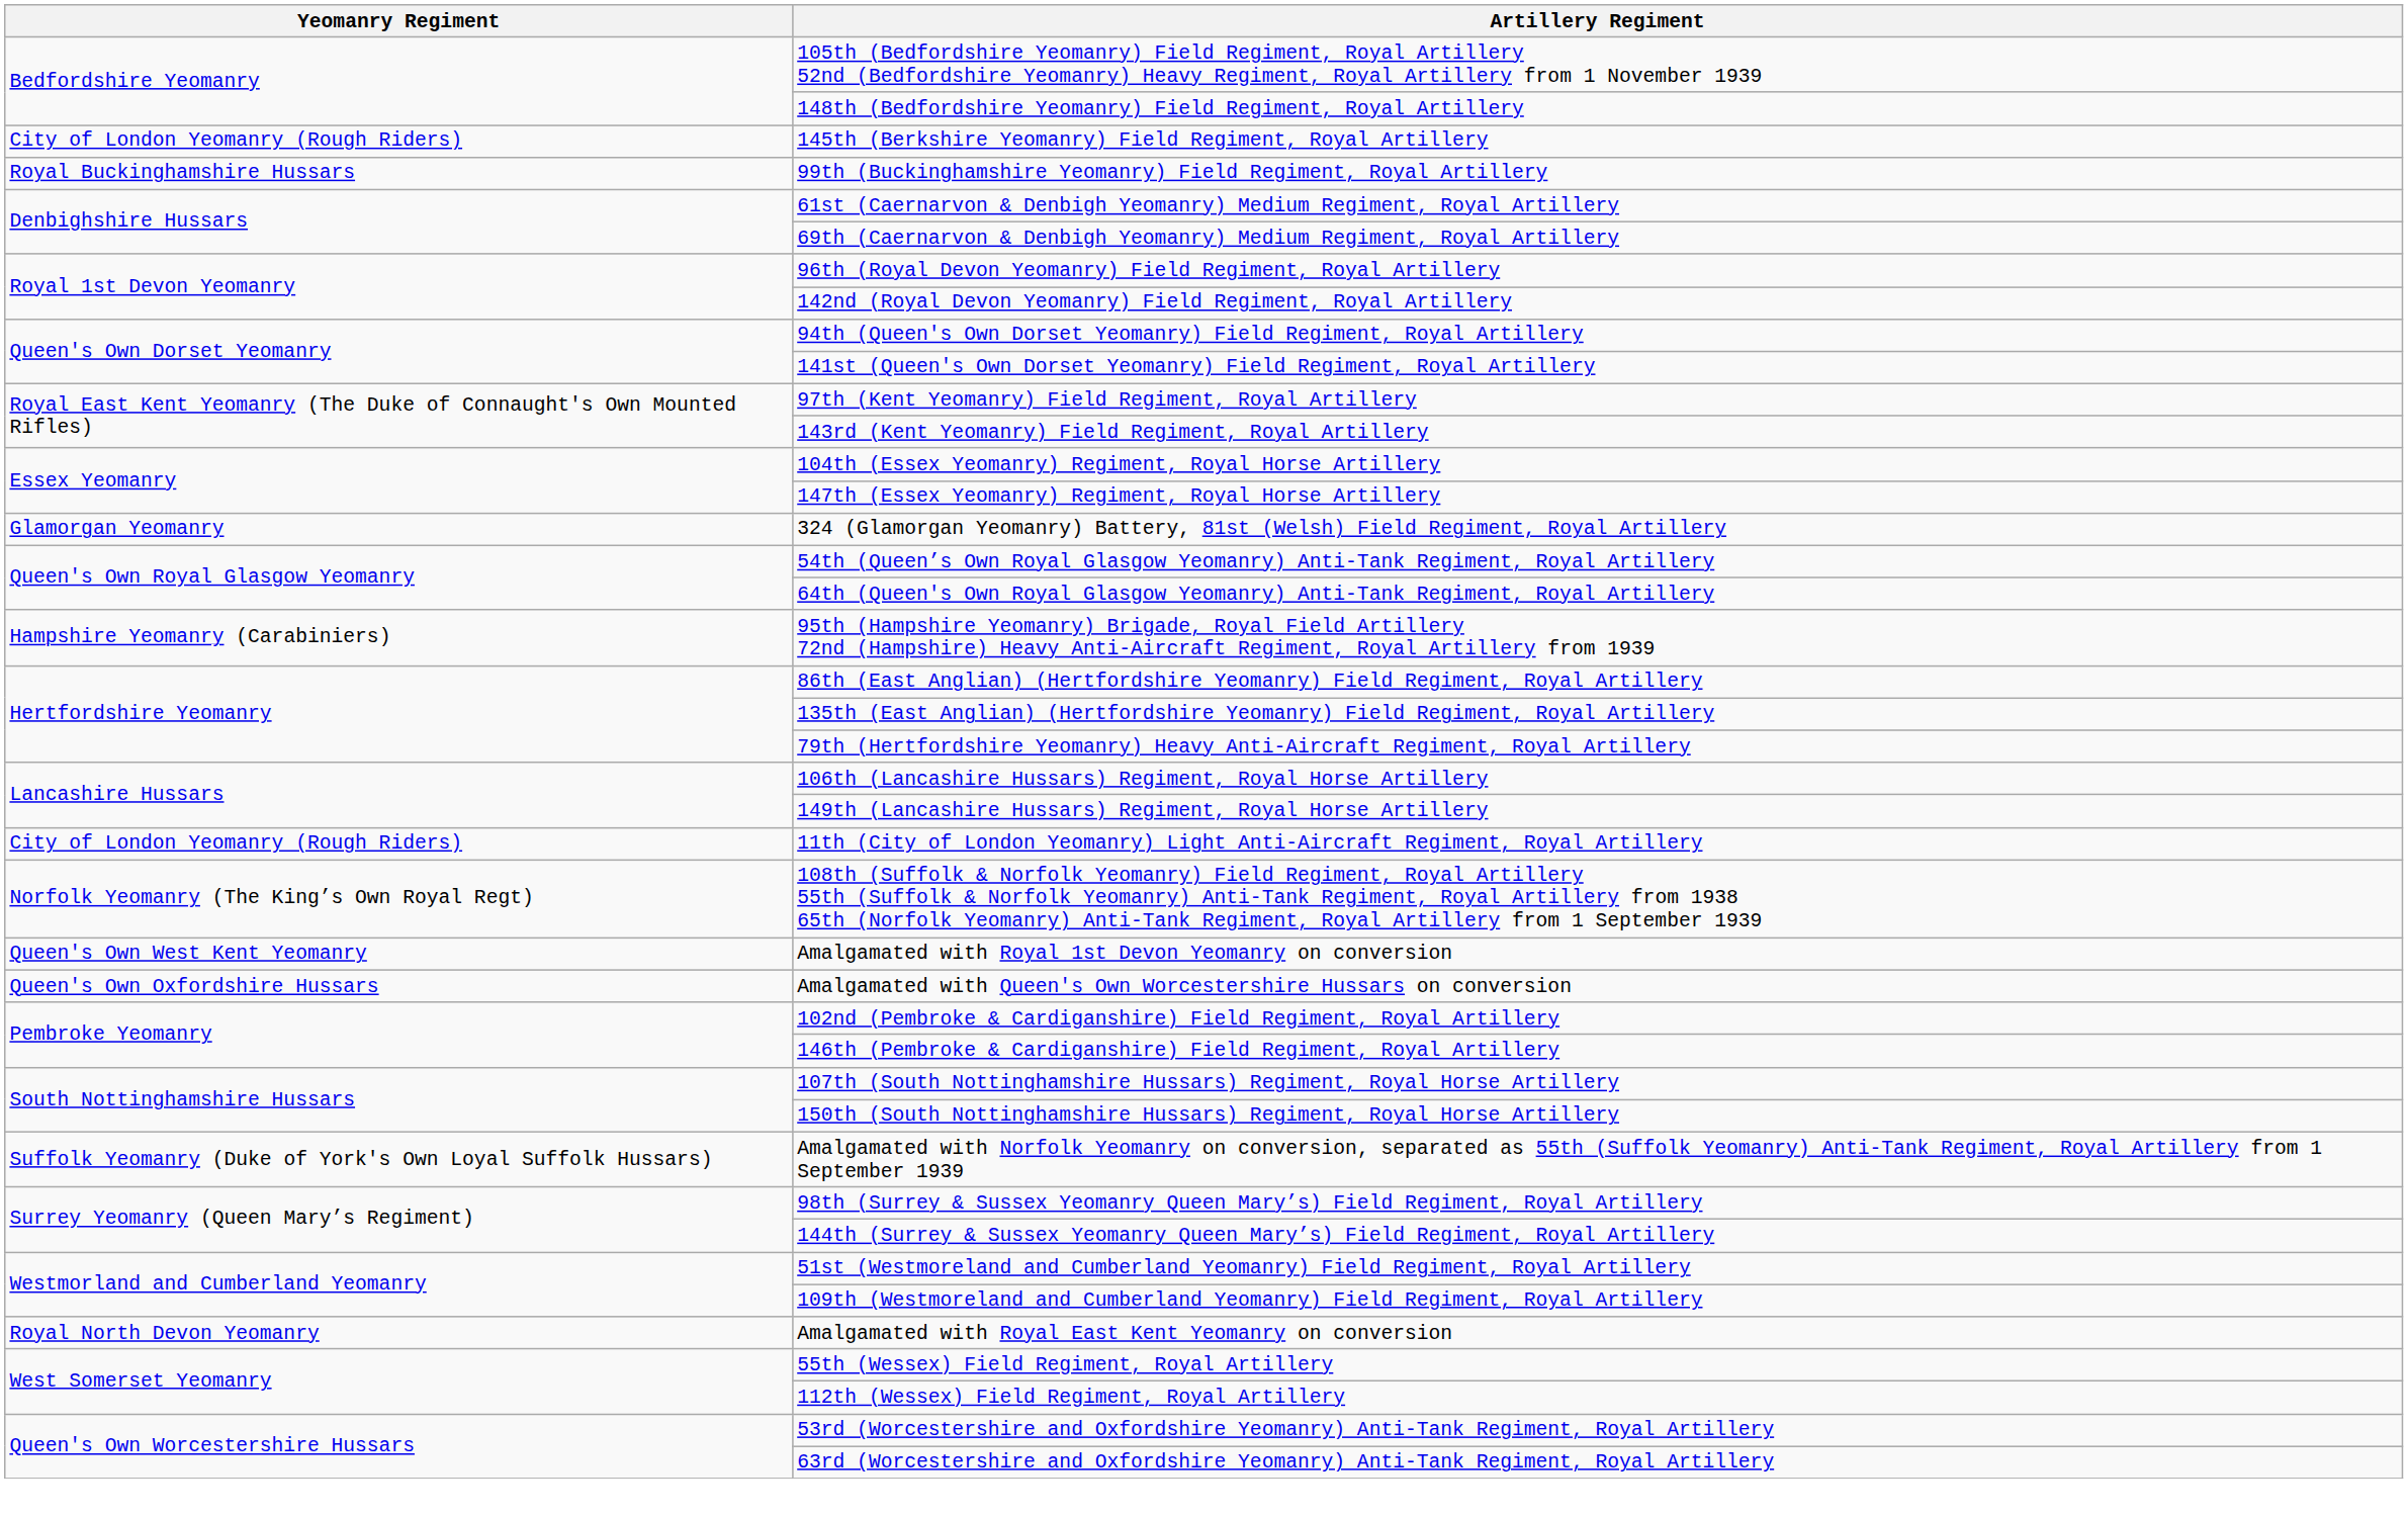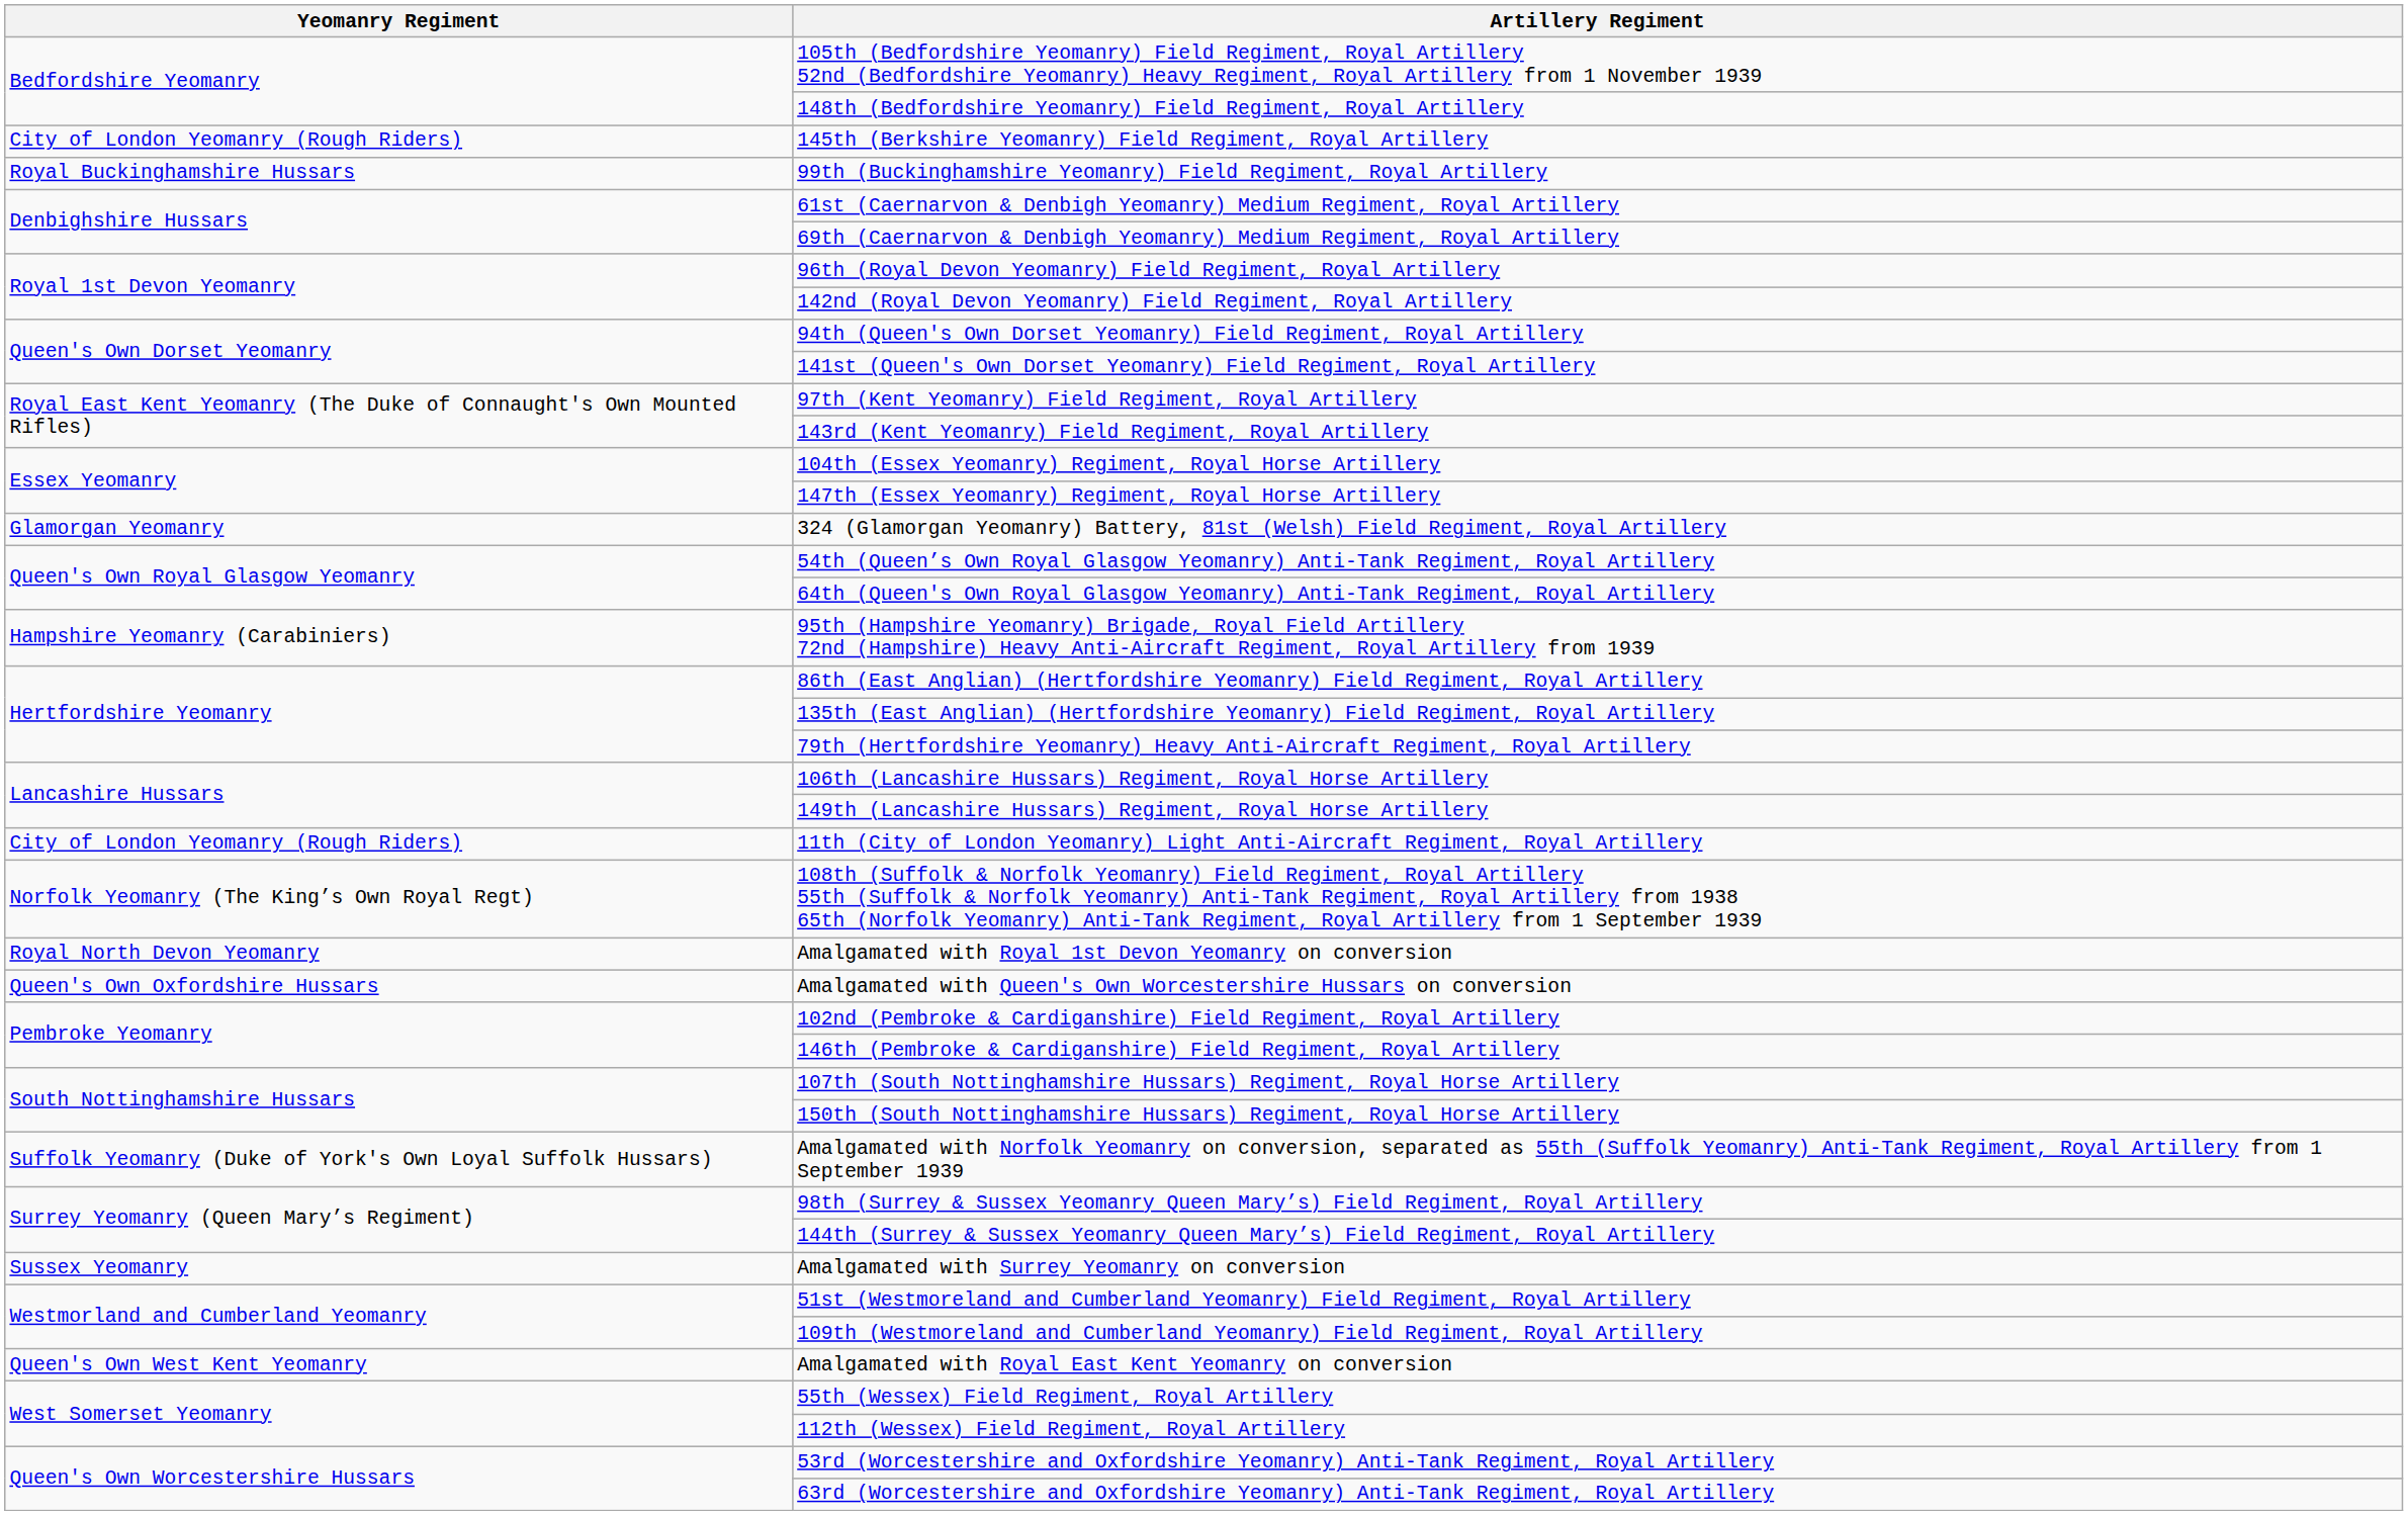 <table class="wikitable sortable">
 <tr>
 <th>Yeomanry Regiment</th>
 <th>Artillery Regiment</th>
 </tr>
 <tr>
 <td rowspan=2><a href='#'>Bedfordshire Yeomanry</a></td>
 <td><a href='#'>105th (Bedfordshire Yeomanry) Field Regiment, Royal Artillery</a><br><a href='#'>52nd (Bedfordshire Yeomanry) Heavy Regiment, Royal Artillery</a> from 1 November 1939</td>
 </tr>
 <tr>
 <td><a href='#'>148th (Bedfordshire Yeomanry) Field Regiment, Royal Artillery</a></td>
 </tr>
 <tr>
 <td><a href='#'>City of London Yeomanry (Rough Riders)</a></td>
 <td><a href='#'>145th (Berkshire Yeomanry) Field Regiment, Royal Artillery</a></td>
 </tr>
 <tr>
 <td><a href='#'>Royal Buckinghamshire Hussars</a></td>
 <td><a href='#'>99th (Buckinghamshire Yeomanry) Field Regiment, Royal Artillery</a></td>
 </tr>
 <tr>
 <td rowspan=2><a href='#'>Denbighshire Hussars</a></td>
 <td><a href='#'>61st (Caernarvon & Denbigh Yeomanry) Medium Regiment, Royal Artillery</a></td>
 </tr>
 <tr>
 <td><a href='#'>69th (Caernarvon & Denbigh Yeomanry) Medium Regiment, Royal Artillery</a></td>
 </tr>
 <tr>
 <td rowspan=2><a href='#'>Royal 1st Devon Yeomanry</a></td>
 <td><a href='#'>96th (Royal Devon Yeomanry) Field Regiment, Royal Artillery</a></td>
 </tr>
 <tr>
 <td><a href='#'>142nd (Royal Devon Yeomanry) Field Regiment, Royal Artillery</a></td>
 </tr>
 <tr>
 <td rowspan=2><a href='#'>Queen's Own Dorset Yeomanry</a></td>
 <td><a href='#'>94th (Queen's Own Dorset Yeomanry) Field Regiment, Royal Artillery</a></td>
 </tr>
 <tr>
 <td><a href='#'>141st (Queen's Own Dorset Yeomanry) Field Regiment, Royal Artillery</a></td>
 </tr>
 <tr>
 <td rowspan=2><a href='#'>Royal East Kent Yeomanry</a> (The Duke of Connaught's Own Mounted Rifles)</td>
 <td><a href='#'>97th (Kent Yeomanry) Field Regiment, Royal Artillery</a></td>
 </tr>
 <tr>
 <td><a href='#'>143rd (Kent Yeomanry) Field Regiment, Royal Artillery</a></td>
 </tr>
 <tr>
 <td rowspan=2><a href='#'>Essex Yeomanry</a></td>
 <td><a href='#'>104th (Essex Yeomanry) Regiment, Royal Horse Artillery</a></td>
 </tr>
 <tr>
 <td><a href='#'>147th (Essex Yeomanry) Regiment, Royal Horse Artillery</a></td>
 </tr>
 <tr>
 <td><a href='#'>Glamorgan Yeomanry</a></td>
 <td>324 (Glamorgan Yeomanry) Battery, <a href='#'>81st (Welsh) Field Regiment, Royal Artillery</a></td>
 </tr>
 <tr>
 <td rowspan=2><a href='#'>Queen's Own Royal Glasgow Yeomanry</a></td>
 <td><a href='#'>54th (Queen’s Own Royal Glasgow Yeomanry) Anti-Tank Regiment, Royal Artillery</a></td>
 </tr>
 <tr>
 <td><a href='#'>64th (Queen's Own Royal Glasgow Yeomanry) Anti-Tank Regiment, Royal Artillery</a></td>
 </tr>
 <tr>
 <td><a href='#'>Hampshire Yeomanry</a> (Carabiniers)</td>
 <td><a href='#'>95th (Hampshire Yeomanry) Brigade, Royal Field Artillery</a><br><a href='#'>72nd (Hampshire) Heavy Anti-Aircraft Regiment, Royal Artillery</a> from 1939</td>
 </tr>
 <tr>
 <td rowspan=3><a href='#'>Hertfordshire Yeomanry</a></td>
 <td><a href='#'>86th (East Anglian) (Hertfordshire Yeomanry) Field Regiment, Royal Artillery</a></td>
 </tr>
 <tr>
 <td><a href='#'>135th (East Anglian) (Hertfordshire Yeomanry) Field Regiment, Royal Artillery</a></td>
 </tr>
 <tr>
 <td><a href='#'>79th (Hertfordshire Yeomanry) Heavy Anti-Aircraft Regiment, Royal Artillery</a></td>
 </tr>
 <tr>
 <td rowspan=2><a href='#'>Lancashire Hussars</a></td>
 <td><a href='#'>106th (Lancashire Hussars) Regiment, Royal Horse Artillery</a></td>
 </tr>
 <tr>
 <td><a href='#'>149th (Lancashire Hussars) Regiment, Royal Horse Artillery</a></td>
 </tr>
 <tr>
 <td><a href='#'>City of London Yeomanry (Rough Riders)</a></td>
 <td><a href='#'>11th (City of London Yeomanry) Light Anti-Aircraft Regiment, Royal Artillery</a></td>
 </tr>
 <tr>
 <td><a href='#'>Norfolk Yeomanry</a> (The King’s Own Royal Regt)</td>
 <td><a href='#'>108th (Suffolk & Norfolk Yeomanry) Field Regiment, Royal Artillery</a><br><a href='#'>55th (Suffolk & Norfolk Yeomanry) Anti-Tank Regiment, Royal Artillery</a> from 1938<br><a href='#'>65th (Norfolk Yeomanry) Anti-Tank Regiment, Royal Artillery</a> from 1 September 1939</td>
 </tr>
 <tr>
-<td><a href='#'>Queen's Own West Kent Yeomanry</a></td>
+<td><a href='#'>Royal North Devon Yeomanry</a></td>
 <td>Amalgamated with <a href='#'>Royal 1st Devon Yeomanry</a> on conversion</td>
 </tr>
 <tr>
 <td><a href='#'>Queen's Own Oxfordshire Hussars</a></td>
 <td>Amalgamated with <a href='#'>Queen's Own Worcestershire Hussars</a> on conversion</td>
 </tr>
 <tr>
 <td rowspan=2><a href='#'>Pembroke Yeomanry</a></td>
 <td><a href='#'>102nd (Pembroke & Cardiganshire) Field Regiment, Royal Artillery</a></td>
 </tr>
 <tr>
 <td><a href='#'>146th (Pembroke & Cardiganshire) Field Regiment, Royal Artillery</a></td>
 </tr>
 <tr>
 <td rowspan=2><a href='#'>South Nottinghamshire Hussars</a></td>
 <td><a href='#'>107th (South Nottinghamshire Hussars) Regiment, Royal Horse Artillery</a></td>
 </tr>
 <tr>
 <td><a href='#'>150th (South Nottinghamshire Hussars) Regiment, Royal Horse Artillery</a></td>
 </tr>
 <tr>
 <td><a href='#'>Suffolk Yeomanry</a> (Duke of York's Own Loyal Suffolk Hussars)</td>
 <td>Amalgamated with <a href='#'>Norfolk Yeomanry</a> on conversion, separated as <a href='#'>55th (Suffolk Yeomanry) Anti-Tank Regiment, Royal Artillery</a> from 1 September 1939</td>
 </tr>
 <tr>
 <td rowspan=2><a href='#'>Surrey Yeomanry</a> (Queen Mary’s Regiment)</td>
 <td><a href='#'>98th (Surrey & Sussex Yeomanry Queen Mary’s) Field Regiment, Royal Artillery</a></td>
 </tr>
 <tr>
 <td><a href='#'>144th (Surrey & Sussex Yeomanry Queen Mary’s) Field Regiment, Royal Artillery</a></td>
 </tr>
 <tr>
+<td><a href='#'>Sussex Yeomanry</a></td>
+<td>Amalgamated with <a href='#'>Surrey Yeomanry</a> on conversion</td>
+</tr>
+<tr>
 <td rowspan=2><a href='#'>Westmorland and Cumberland Yeomanry</a></td>
 <td><a href='#'>51st (Westmoreland and Cumberland Yeomanry) Field Regiment, Royal Artillery</a></td>
 </tr>
 <tr>
 <td><a href='#'>109th (Westmoreland and Cumberland Yeomanry) Field Regiment, Royal Artillery</a></td>
 </tr>
 <tr>
-<td><a href='#'>Royal North Devon Yeomanry</a></td>
+<td><a href='#'>Queen's Own West Kent Yeomanry</a></td>
 <td>Amalgamated with <a href='#'>Royal East Kent Yeomanry</a> on conversion</td>
 </tr>
 <tr>
 <td rowspan=2><a href='#'>West Somerset Yeomanry</a></td>
 <td><a href='#'>55th (Wessex) Field Regiment, Royal Artillery</a></td>
 </tr>
 <tr>
 <td><a href='#'>112th (Wessex) Field Regiment, Royal Artillery</a></td>
 </tr>
 <tr>
 <td rowspan=2><a href='#'>Queen's Own Worcestershire Hussars</a></td>
 <td><a href='#'>53rd (Worcestershire and Oxfordshire Yeomanry) Anti-Tank Regiment, Royal Artillery</a></td>
 </tr>
 <tr>
 <td><a href='#'>63rd (Worcestershire and Oxfordshire Yeomanry) Anti-Tank Regiment, Royal Artillery</a></td>
 </tr>
 </table>
